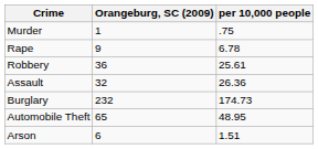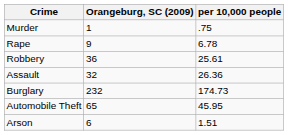 <table class="wikitable">
 <tr>
 <th>Crime</th>
 <th>Orangeburg, SC (2009)</th>
 <th>per 10,000 people</th>
 </tr>
 <tr>
 <td>Murder</td>
 <td>1</td>
 <td>.75</td>
 </tr>
 <tr>
 <td>Rape</td>
 <td>9</td>
 <td>6.78</td>
 </tr>
 <tr>
 <td>Robbery</td>
 <td>36</td>
 <td>25.61</td>
 </tr>
 <tr>
 <td>Assault</td>
 <td>32</td>
 <td>26.36</td>
 </tr>
 <tr>
 <td>Burglary</td>
 <td>232</td>
 <td>174.73</td>
 </tr>
 <tr>
 <td>Automobile Theft</td>
 <td>65</td>
-<td>48.95</td>
+<td>45.95</td>
 </tr>
 <tr>
 <td>Arson</td>
 <td>6</td>
 <td>1.51</td>
 </tr>
 </table>
